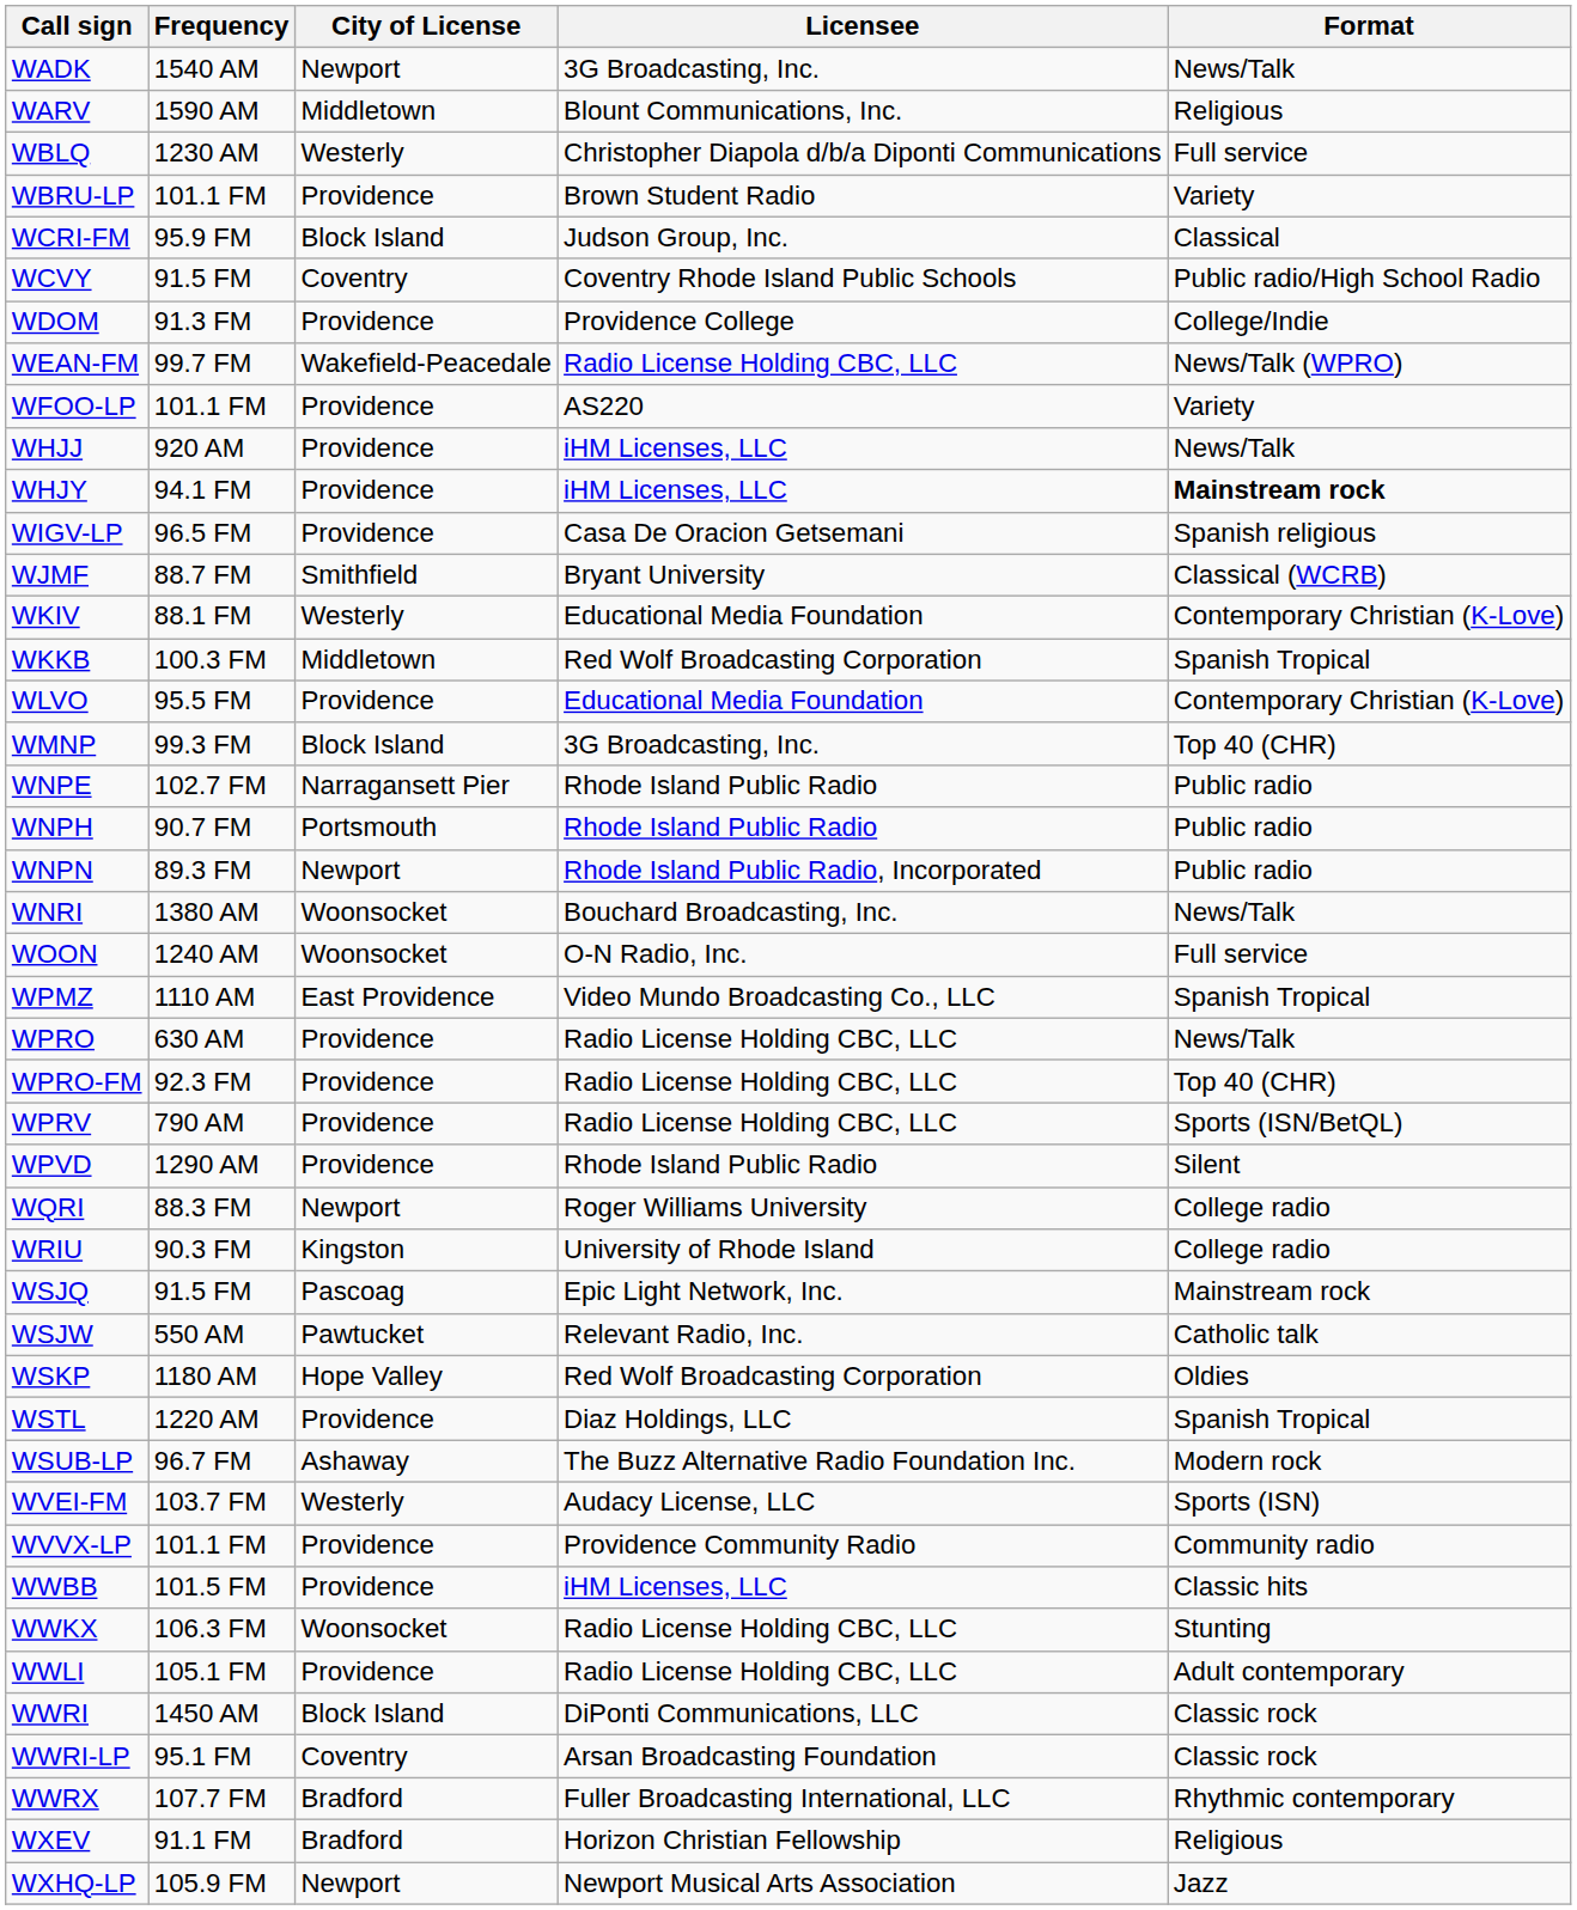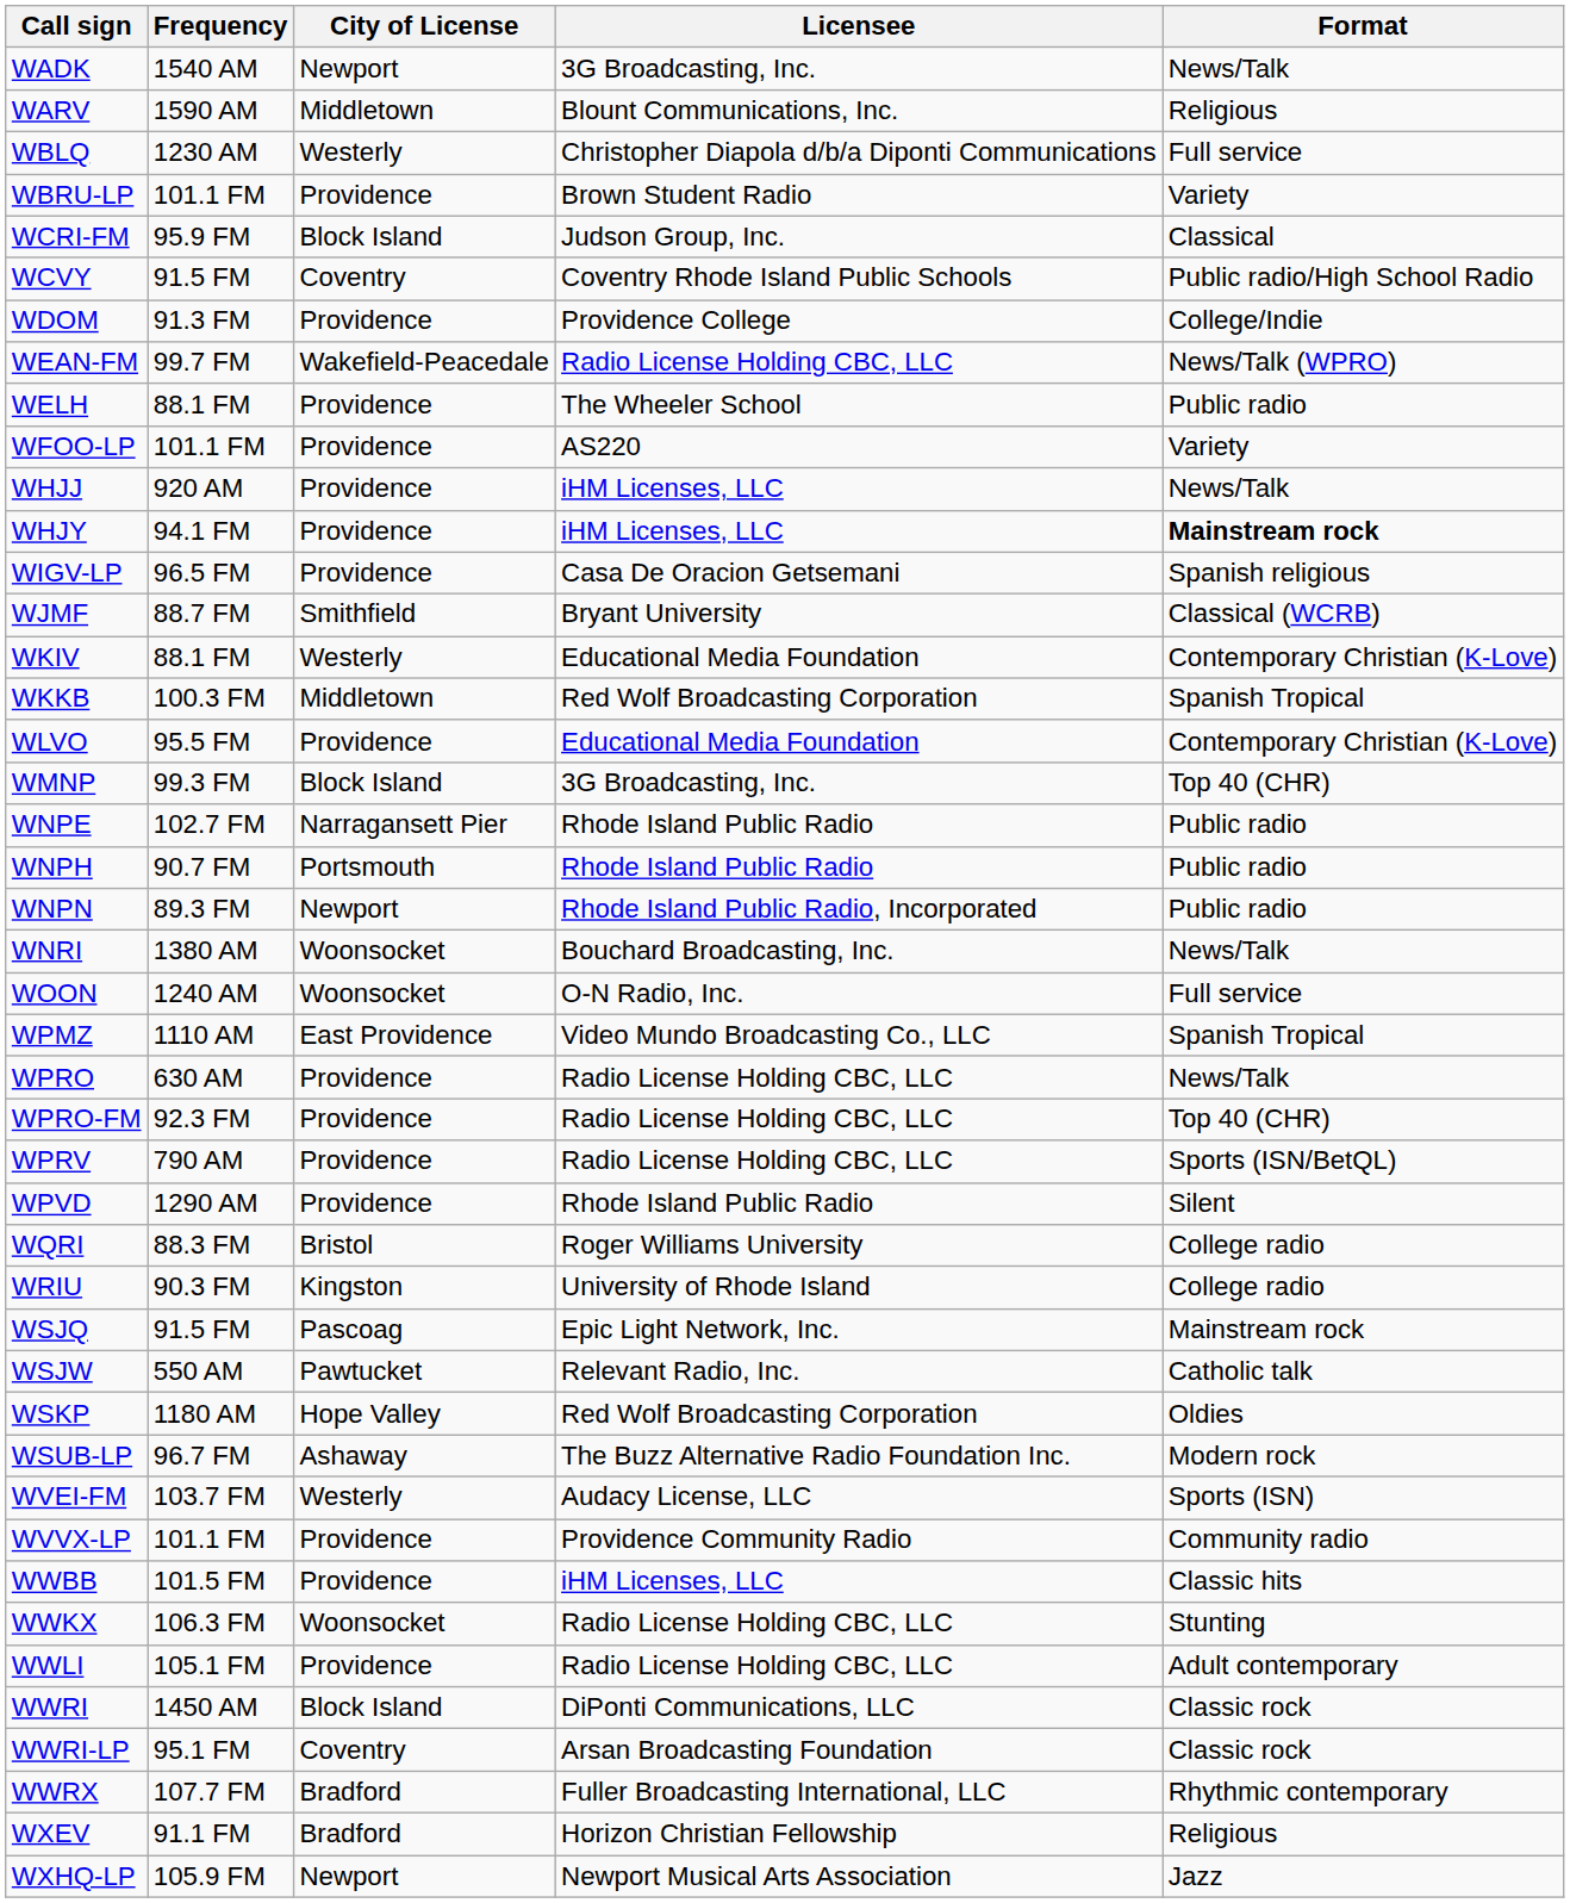 <table class="wikitable sortable">
 <tr>
 <th>Call sign</th>
 <th data-sort-type="number">Frequency</th>
 <th>City of License </th>
 <th>Licensee </th>
 <th>Format </th>
 </tr>
 <tr>
 <td><a href='#'>WADK</a></td>
 <td data-sort-value=001540>1540 AM</td>
 <td>Newport</td>
 <td>3G Broadcasting, Inc.</td>
 <td>News/Talk</td>
 </tr>
 <tr>
 <td><a href='#'>WARV</a></td>
 <td data-sort-value=001590>1590 AM</td>
 <td>Middletown</td>
 <td>Blount Communications, Inc.</td>
 <td>Religious</td>
 </tr>
 <tr>
 <td><a href='#'>WBLQ</a></td>
 <td data-sort-value=001230>1230 AM</td>
 <td>Westerly</td>
 <td>Christopher Diapola d/b/a Diponti Communications</td>
 <td>Full service</td>
 </tr>
 <tr>
 <td><a href='#'>WBRU-LP</a></td>
 <td data-sort-value=101100>101.1 FM</td>
 <td>Providence</td>
 <td>Brown Student Radio</td>
 <td>Variety</td>
 </tr>
 <tr>
 <td><a href='#'>WCRI-FM</a></td>
 <td data-sort-value=095900>95.9 FM</td>
 <td>Block Island</td>
 <td>Judson Group, Inc.</td>
 <td>Classical</td>
 </tr>
 <tr>
 <td><a href='#'>WCVY</a></td>
 <td data-sort-value=091500>91.5 FM</td>
 <td>Coventry</td>
 <td>Coventry Rhode Island Public Schools</td>
 <td>Public radio/High School Radio</td>
 </tr>
 <tr>
 <td><a href='#'>WDOM</a></td>
 <td data-sort-value=091300>91.3 FM</td>
 <td>Providence</td>
 <td>Providence College</td>
 <td>College/Indie</td>
 </tr>
 <tr>
 <td><a href='#'>WEAN-FM</a></td>
 <td data-sort-value=099700>99.7 FM</td>
 <td>Wakefield-Peacedale</td>
 <td><a href='#'>Radio License Holding CBC, LLC</a></td>
 <td>News/Talk (<a href='#'>WPRO</a>)</td>
+</tr>
+<tr>
+<td><a href='#'>WELH</a></td>
+<td data-sort-value=088100>88.1 FM</td>
+<td>Providence</td>
+<td>The Wheeler School</td>
+<td>Public radio</td>
 </tr>
 <tr>
 <td><a href='#'>WFOO-LP</a></td>
 <td data-sort-value=101101>101.1 FM</td>
 <td>Providence</td>
 <td>AS220</td>
 <td>Variety</td>
 </tr>
 <tr>
 <td><a href='#'>WHJJ</a></td>
 <td data-sort-value=000920>920 AM</td>
 <td>Providence</td>
 <td><a href='#'>iHM Licenses, LLC</a></td>
 <td>News/Talk</td>
 </tr>
 <tr>
 <td><a href='#'>WHJY</a></td>
 <td data-sort-value=094100>94.1 FM</td>
 <td>Providence</td>
 <td><a href='#'>iHM Licenses, LLC</a></td>
 <td><strong>Mainstream rock</strong></td>
 </tr>
 <tr>
 <td><a href='#'>WIGV-LP</a></td>
 <td data-sort-value=096500>96.5 FM</td>
 <td>Providence</td>
 <td>Casa De Oracion Getsemani</td>
 <td>Spanish religious</td>
 </tr>
 <tr>
 <td><a href='#'>WJMF</a></td>
 <td data-sort-value=088700>88.7 FM</td>
 <td>Smithfield</td>
 <td>Bryant University</td>
 <td>Classical (<a href='#'>WCRB</a>)</td>
 </tr>
 <tr>
 <td><a href='#'>WKIV</a></td>
 <td data-sort-value=088101>88.1 FM</td>
 <td>Westerly</td>
 <td>Educational Media Foundation</td>
 <td>Contemporary Christian (<a href='#'>K-Love</a>)</td>
 </tr>
 <tr>
 <td><a href='#'>WKKB</a></td>
 <td data-sort-value=100300>100.3 FM</td>
 <td>Middletown</td>
 <td>Red Wolf Broadcasting Corporation</td>
 <td>Spanish Tropical</td>
 </tr>
 <tr>
 <td><a href='#'>WLVO</a></td>
 <td data-sort-value=095500>95.5 FM</td>
 <td>Providence</td>
 <td><a href='#'>Educational Media Foundation</a></td>
 <td>Contemporary Christian (<a href='#'>K-Love</a>)</td>
 </tr>
 <tr>
 <td><a href='#'>WMNP</a></td>
 <td data-sort-value=099300>99.3 FM</td>
 <td>Block Island</td>
 <td>3G Broadcasting, Inc.</td>
 <td>Top 40 (CHR)</td>
 </tr>
 <tr>
 <td><a href='#'>WNPE</a></td>
 <td data-sort-value=102700>102.7 FM</td>
 <td>Narragansett Pier</td>
 <td>Rhode Island Public Radio</td>
 <td>Public radio</td>
 </tr>
 <tr>
 <td><a href='#'>WNPH</a></td>
 <td data-sort-value=090700>90.7 FM</td>
 <td>Portsmouth</td>
 <td><a href='#'>Rhode Island Public Radio</a></td>
 <td>Public radio</td>
 </tr>
 <tr>
 <td><a href='#'>WNPN</a></td>
 <td data-sort-value=089300>89.3 FM</td>
 <td>Newport</td>
 <td><a href='#'>Rhode Island Public Radio</a>, Incorporated</td>
 <td>Public radio</td>
 </tr>
 <tr>
 <td><a href='#'>WNRI</a></td>
 <td data-sort-value=001380>1380 AM</td>
 <td>Woonsocket</td>
 <td>Bouchard Broadcasting, Inc.</td>
 <td>News/Talk</td>
 </tr>
 <tr>
 <td><a href='#'>WOON</a></td>
 <td data-sort-value=001240>1240 AM</td>
 <td>Woonsocket</td>
 <td>O-N Radio, Inc.</td>
 <td>Full service</td>
 </tr>
 <tr>
 <td><a href='#'>WPMZ</a></td>
 <td data-sort-value=001110>1110 AM</td>
 <td>East Providence</td>
 <td>Video Mundo Broadcasting Co., LLC</td>
 <td>Spanish Tropical</td>
 </tr>
 <tr>
 <td><a href='#'>WPRO</a></td>
 <td data-sort-value=000630>630 AM</td>
 <td>Providence</td>
 <td>Radio License Holding CBC, LLC</td>
 <td>News/Talk</td>
 </tr>
 <tr>
 <td><a href='#'>WPRO-FM</a></td>
 <td data-sort-value=092300>92.3 FM</td>
 <td>Providence</td>
 <td>Radio License Holding CBC, LLC</td>
 <td>Top 40 (CHR)</td>
 </tr>
 <tr>
 <td><a href='#'>WPRV</a></td>
 <td data-sort-value=000790>790 AM</td>
 <td>Providence</td>
 <td>Radio License Holding CBC, LLC</td>
 <td>Sports (ISN/BetQL)</td>
 </tr>
 <tr>
 <td><a href='#'>WPVD</a></td>
 <td data-sort-value=001290>1290 AM</td>
 <td>Providence</td>
 <td>Rhode Island Public Radio</td>
 <td>Silent</td>
 </tr>
 <tr>
 <td><a href='#'>WQRI</a></td>
 <td data-sort-value=088300>88.3 FM</td>
-<td>Newport</td>
+<td>Bristol</td>
 <td>Roger Williams University</td>
 <td>College radio</td>
 </tr>
 <tr>
 <td><a href='#'>WRIU</a></td>
 <td data-sort-value=090300>90.3 FM</td>
 <td>Kingston</td>
 <td>University of Rhode Island</td>
 <td>College radio</td>
 </tr>
 <tr>
 <td><a href='#'>WSJQ</a></td>
 <td data-sort-value=091501>91.5 FM</td>
 <td>Pascoag</td>
 <td>Epic Light Network, Inc.</td>
 <td>Mainstream rock</td>
 </tr>
 <tr>
 <td><a href='#'>WSJW</a></td>
 <td data-sort-value=000550>550 AM</td>
 <td>Pawtucket</td>
 <td>Relevant Radio, Inc.</td>
 <td>Catholic talk</td>
 </tr>
 <tr>
 <td><a href='#'>WSKP</a></td>
 <td data-sort-value=001180>1180 AM</td>
 <td>Hope Valley</td>
 <td>Red Wolf Broadcasting Corporation</td>
 <td>Oldies</td>
-</tr>
-<tr>
-<td><a href='#'>WSTL</a></td>
-<td data-sort-value=001220>1220 AM</td>
-<td>Providence</td>
-<td>Diaz Holdings, LLC</td>
-<td>Spanish Tropical</td>
 </tr>
 <tr>
 <td><a href='#'>WSUB-LP</a></td>
 <td data-sort-value=096700>96.7 FM</td>
 <td>Ashaway</td>
 <td>The Buzz Alternative Radio Foundation Inc.</td>
 <td>Modern rock</td>
 </tr>
 <tr>
 <td><a href='#'>WVEI-FM</a></td>
 <td data-sort-value=103700>103.7 FM</td>
 <td>Westerly</td>
 <td>Audacy License, LLC</td>
 <td>Sports (ISN)</td>
 </tr>
 <tr>
 <td><a href='#'>WVVX-LP</a></td>
 <td data-sort-value=101102>101.1 FM</td>
 <td>Providence</td>
 <td>Providence Community Radio</td>
 <td>Community radio</td>
 </tr>
 <tr>
 <td><a href='#'>WWBB</a></td>
 <td data-sort-value=101500>101.5 FM</td>
 <td>Providence</td>
 <td><a href='#'>iHM Licenses, LLC</a></td>
 <td>Classic hits</td>
 </tr>
 <tr>
 <td><a href='#'>WWKX</a></td>
 <td data-sort-value=106300>106.3 FM</td>
 <td>Woonsocket</td>
 <td>Radio License Holding CBC, LLC</td>
 <td>Stunting</td>
 </tr>
 <tr>
 <td><a href='#'>WWLI</a></td>
 <td data-sort-value=105100>105.1 FM</td>
 <td>Providence</td>
 <td>Radio License Holding CBC, LLC</td>
 <td>Adult contemporary</td>
 </tr>
 <tr>
 <td><a href='#'>WWRI</a></td>
 <td data-sort-value=001450>1450 AM</td>
 <td>Block Island</td>
 <td>DiPonti Communications, LLC</td>
 <td>Classic rock</td>
 </tr>
 <tr>
 <td><a href='#'>WWRI-LP</a></td>
 <td data-sort-value=095100>95.1 FM</td>
 <td>Coventry</td>
 <td>Arsan Broadcasting Foundation</td>
 <td>Classic rock</td>
 </tr>
 <tr>
 <td><a href='#'>WWRX</a></td>
 <td data-sort-value=107700>107.7 FM</td>
 <td>Bradford</td>
 <td>Fuller Broadcasting International, LLC</td>
 <td>Rhythmic contemporary</td>
 </tr>
 <tr>
 <td><a href='#'>WXEV</a></td>
 <td data-sort-value=091100>91.1 FM</td>
 <td>Bradford</td>
 <td>Horizon Christian Fellowship</td>
 <td>Religious</td>
 </tr>
 <tr>
 <td><a href='#'>WXHQ-LP</a></td>
 <td data-sort-value=105900>105.9 FM</td>
 <td>Newport</td>
 <td>Newport Musical Arts Association</td>
 <td>Jazz</td>
 </tr>
 </table>
